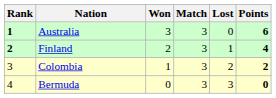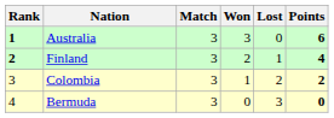 <table class="wikitable">
 <tr>
 <th width=20>Rank</th>
 <th width=150>Nation</th>
+<th width=20>Match</th>
 <th width=20>Won</th>
-<th width=20>Match</th>
 <th width=20>Lost</th>
 <th width=20>Points</th>
 </tr>
 <tr style="text-align:right; background:#cfc;">
 <td align="left"><strong>1</strong></td>
 <td style="text-align:left;"> <a href='#'>Australia</a></td>
 <td>3</td>
 <td>3</td>
 <td>0</td>
 <td><strong>6</strong></td>
 </tr>
 <tr style="text-align:right; background:#cfc;">
 <td align="left"><strong>2</strong></td>
 <td style="text-align:left;"> <a href='#'>Finland</a></td>
+<td>3</td>
 <td>2</td>
-<td>3</td>
 <td>1</td>
 <td><strong>4</strong></td>
 </tr>
 <tr style="text-align:right; background:#ffc;">
 <td align="left">3</td>
 <td style="text-align:left;"> <a href='#'>Colombia</a></td>
+<td>3</td>
 <td>1</td>
-<td>3</td>
 <td>2</td>
 <td><strong>2</strong></td>
 </tr>
 <tr style="text-align:right; background:#ffc;">
 <td align="left">4</td>
 <td style="text-align:left;"> <a href='#'>Bermuda</a></td>
+<td>3</td>
 <td>0</td>
-<td>3</td>
 <td>3</td>
 <td><strong>0</strong></td>
 </tr>
 </table>
